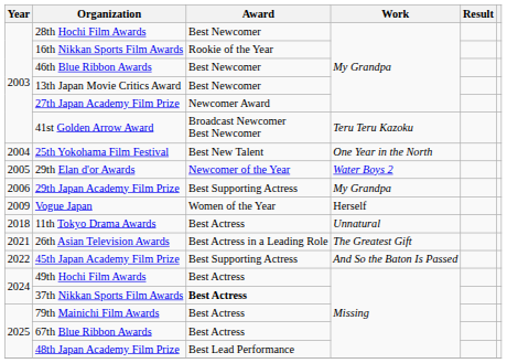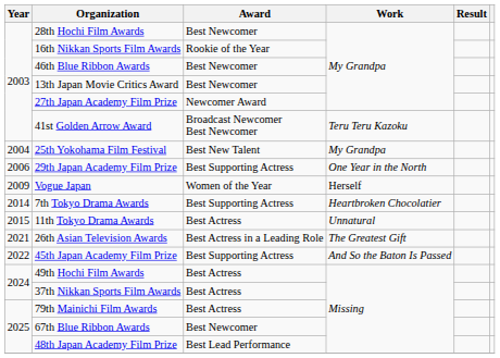 <table class="wikitable sortable">
 <tr>
 <th>Year</th>
 <th>Organization</th>
 <th>Award</th>
 <th>Work</th>
 <th>Result</th>
 <th class="unsortable"></th>
 </tr>
 <tr>
 <td rowspan="6">2003</td>
 <td>28th <a href='#'>Hochi Film Awards</a></td>
 <td>Best Newcomer</td>
 <td rowspan="5"><em>My Grandpa</em></td>
 <td></td>
 <td></td>
 </tr>
 <tr>
 <td>16th <a href='#'>Nikkan Sports Film Awards</a></td>
 <td>Rookie of the Year</td>
 <td></td>
 <td></td>
 </tr>
 <tr>
 <td>46th <a href='#'>Blue Ribbon Awards</a></td>
 <td>Best Newcomer</td>
 <td></td>
 <td></td>
 </tr>
 <tr>
 <td>13th Japan Movie Critics Award</td>
 <td>Best Newcomer</td>
 <td></td>
 <td></td>
 </tr>
 <tr>
 <td><a href='#'>27th Japan Academy Film Prize</a></td>
 <td>Newcomer Award</td>
 <td></td>
 <td></td>
 </tr>
 <tr>
 <td>41st <a href='#'>Golden Arrow Award</a></td>
 <td>Broadcast Newcomer<br>Best Newcomer</td>
 <td><em>Teru Teru Kazoku</em></td>
 <td></td>
 <td></td>
 </tr>
 <tr>
 <td>2004</td>
 <td><a href='#'>25th Yokohama Film Festival</a></td>
 <td>Best New Talent</td>
-<td><em>One Year in the North</em></td>
-<td></td>
-<td></td>
-</tr>
-<tr>
-<td>2005</td>
-<td>29th <a href='#'>Elan d'or Awards</a></td>
-<td><a href='#'>Newcomer of the Year</a></td>
-<td><em><a href='#'>Water Boys 2</a></em></td>
+<td><em>My Grandpa</em></td>
 <td></td>
 <td></td>
 </tr>
 <tr>
 <td>2006</td>
 <td><a href='#'>29th Japan Academy Film Prize</a></td>
 <td>Best Supporting Actress</td>
-<td><em>My Grandpa</em></td>
+<td><em>One Year in the North</em></td>
 <td></td>
 <td></td>
 </tr>
 <tr>
 <td>2009</td>
 <td><a href='#'>Vogue Japan</a></td>
 <td>Women of the Year</td>
 <td>Herself</td>
 <td></td>
 <td></td>
 </tr>
 <tr>
-<td>2018</td>
+<td>2014</td>
+<td>7th <a href='#'>Tokyo Drama Awards</a></td>
+<td>Best Supporting Actress</td>
+<td><em>Heartbroken Chocolatier</em></td>
+<td></td>
+<td></td>
+</tr>
+<tr>
+<td>2015</td>
 <td>11th <a href='#'>Tokyo Drama Awards</a></td>
 <td>Best Actress</td>
 <td><em>Unnatural</em></td>
 <td></td>
 <td></td>
 </tr>
 <tr>
 <td>2021</td>
 <td>26th <a href='#'>Asian Television Awards</a></td>
 <td>Best Actress in a Leading Role</td>
 <td><em>The Greatest Gift</em></td>
 <td></td>
 <td></td>
 </tr>
 <tr>
 <td>2022</td>
 <td><a href='#'>45th Japan Academy Film Prize</a></td>
 <td>Best Supporting Actress</td>
 <td><em>And So the Baton Is Passed</em></td>
 <td></td>
 <td></td>
 </tr>
 <tr>
 <td rowspan="2">2024</td>
 <td>49th <a href='#'>Hochi Film Awards</a></td>
 <td>Best Actress</td>
 <td rowspan="5"><em>Missing</em></td>
 <td></td>
 <td></td>
 </tr>
 <tr>
 <td>37th <a href='#'>Nikkan Sports Film Awards</a></td>
-<td><strong>Best Actress</strong></td>
+<td>Best Actress</td>
 <td></td>
 <td></td>
 </tr>
 <tr>
 <td rowspan="3">2025</td>
 <td>79th <a href='#'>Mainichi Film Awards</a></td>
 <td>Best Actress</td>
 <td></td>
 <td></td>
 </tr>
 <tr>
 <td>67th <a href='#'>Blue Ribbon Awards</a></td>
-<td>Best Actress</td>
+<td>Best Newcomer</td>
 <td></td>
 <td></td>
 </tr>
 <tr>
 <td><a href='#'>48th Japan Academy Film Prize</a></td>
 <td>Best Lead Performance</td>
 <td></td>
 <td></td>
 </tr>
 <tr>
 </tr>
 </table>
